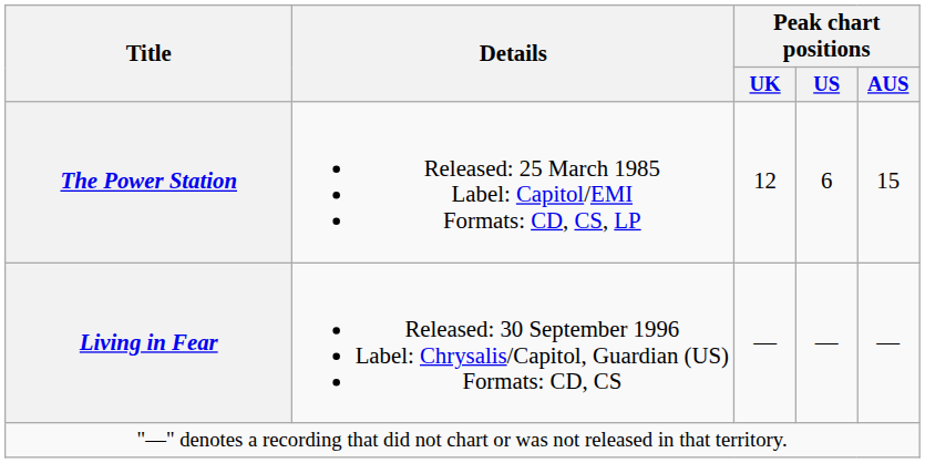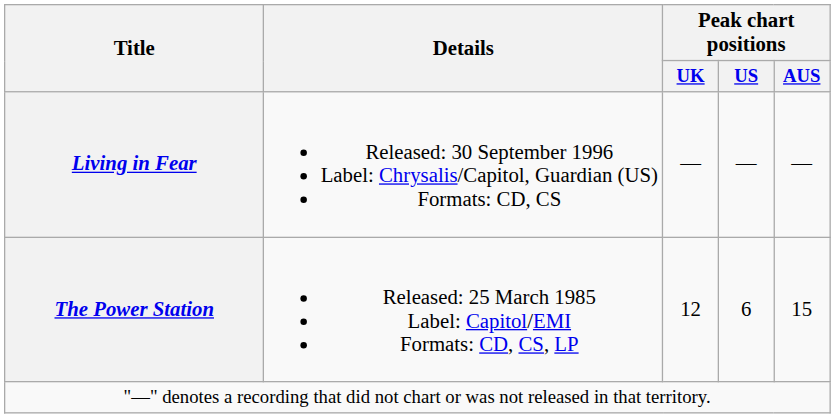 <table class="wikitable plainrowheaders" style="text-align:center;">
 <tr>
 <th scope="col" rowspan="2" style="width:12em;">Title</th>
 <th scope="col" rowspan="2">Details</th>
 <th scope="col" colspan="3">Peak chart positions</th>
 </tr>
 <tr>
 <th scope="col" style="width:2.5em;font-size:90%;"><a href='#'>UK</a><br></th>
 <th scope="col" style="width:2.5em;font-size:90%;"><a href='#'>US</a><br></th>
 <th scope="col" style="width:2.5em;font-size:90%;"><a href='#'>AUS</a><br></th>
 </tr>
 <tr>
+<th scope="row"><em><a href='#'>Living in Fear</a></em></th>
+<td><br><ul><li>Released: 30 September 1996</li><li>Label: <a href='#'>Chrysalis</a>/Capitol, Guardian (US)</li><li>Formats: CD, CS</li></ul></td>
+<td>—</td>
+<td>—</td>
+<td>—</td>
+</tr>
+<tr>
 <th scope="row"><em><a href='#'>The Power Station</a></em></th>
 <td><br><ul><li>Released: 25 March 1985</li><li>Label: <a href='#'>Capitol</a>/<a href='#'>EMI</a></li><li>Formats: <a href='#'>CD</a>, <a href='#'>CS</a>, <a href='#'>LP</a></li></ul></td>
 <td>12</td>
 <td>6</td>
 <td>15</td>
 </tr>
 <tr>
-<th scope="row"><em><a href='#'>Living in Fear</a></em></th>
-<td><br><ul><li>Released: 30 September 1996</li><li>Label: <a href='#'>Chrysalis</a>/Capitol, Guardian (US)</li><li>Formats: CD, CS</li></ul></td>
-<td>—</td>
-<td>—</td>
-<td>—</td>
-</tr>
-<tr>
 <td colspan="5" style="font-size:90%">"—" denotes a recording that did not chart or was not released in that territory.</td>
 </tr>
 </table>
